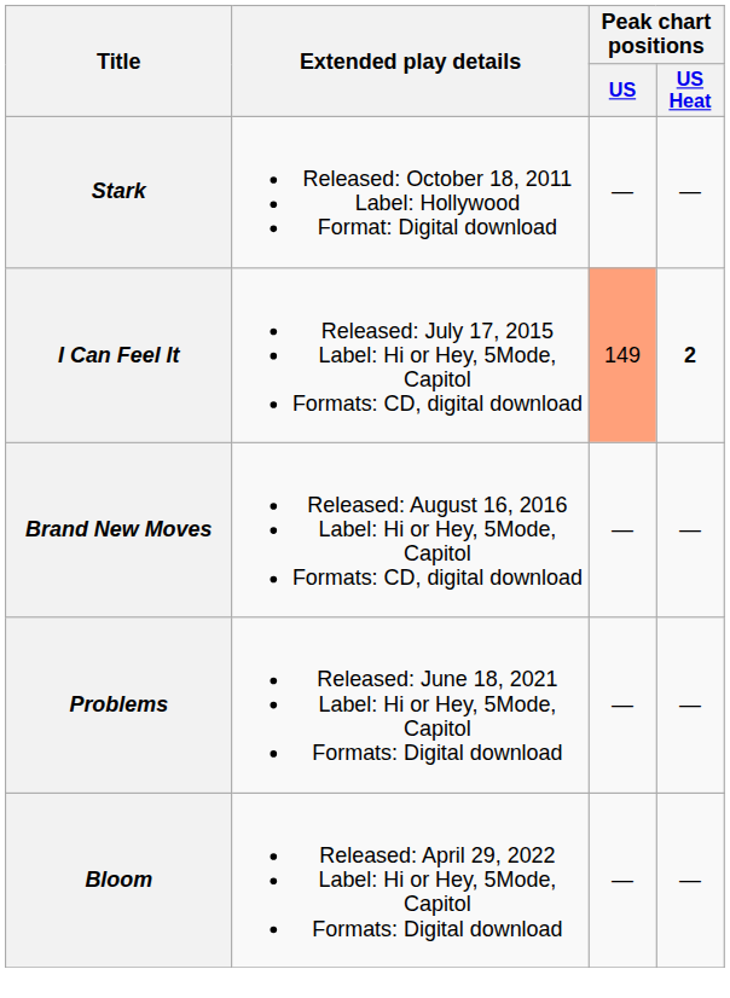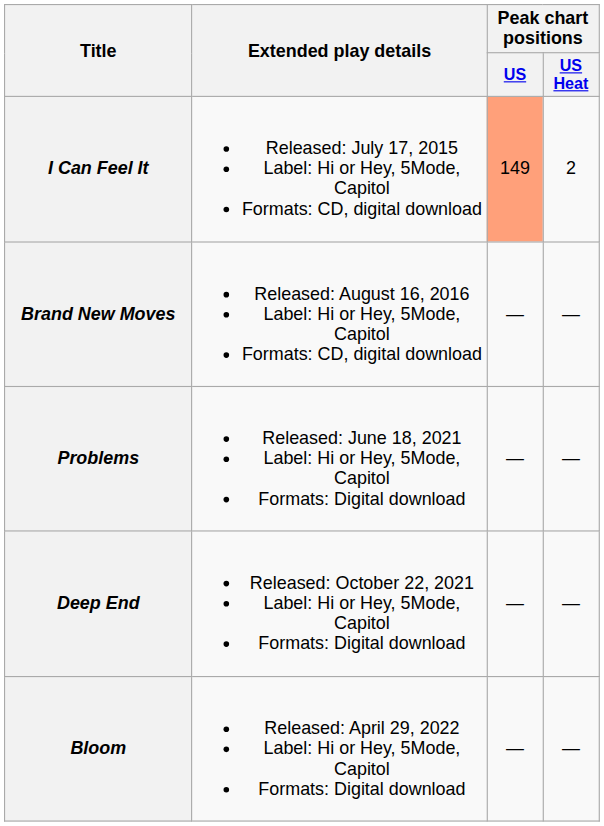 <table class="wikitable plainrowheaders" style="text-align:center;">
 <tr>
 <th scope="col" rowspan="2" style="width:10em;">Title</th>
 <th scope="col" rowspan="2" style="width:16em;">Extended play details</th>
 <th scope="col" colspan="2">Peak chart positions</th>
 </tr>
 <tr>
 <th scope="col" style="width:3em;font-size:90%;"><a href='#'>US</a><br></th>
 <th scope="col" style="width:3em;font-size:90%;"><a href='#'>US Heat</a><br></th>
 </tr>
 <tr>
-<th scope="row"><em>Stark</em> <br> </th>
-<td><br><ul><li>Released: October 18, 2011</li><li>Label: Hollywood</li><li>Format: Digital download</li></ul></td>
-<td>—</td>
-<td>—</td>
-</tr>
-<tr>
 <th scope="row"><em>I Can Feel It</em></th>
 <td><br><ul><li>Released: July 17, 2015</li><li>Label: Hi or Hey, 5Mode, Capitol</li><li>Formats: CD, digital download</li></ul></td>
 <td style="background: lightsalmon;">149</td>
-<td><strong>2</strong></td>
+<td>2</td>
 </tr>
 <tr>
 <th scope="row"><em>Brand New Moves</em></th>
 <td><br><ul><li>Released: August 16, 2016</li><li>Label: Hi or Hey, 5Mode, Capitol</li><li>Formats: CD, digital download</li></ul></td>
 <td>—</td>
 <td>—</td>
 </tr>
 <tr>
 <th scope="row"><em>Problems</em></th>
 <td><br><ul><li>Released: June 18, 2021</li><li>Label: Hi or Hey, 5Mode, Capitol</li><li>Formats: Digital download</li></ul></td>
 <td>—</td>
 <td>—</td>
 </tr>
 <tr>
+<th scope="row"><em>Deep End</em></th>
+<td><br><ul><li>Released: October 22, 2021</li><li>Label: Hi or Hey, 5Mode, Capitol</li><li>Formats: Digital download</li></ul></td>
+<td>—</td>
+<td>—</td>
+</tr>
+<tr>
 <th scope="row"><em>Bloom</em></th>
 <td><br><ul><li>Released: April 29, 2022</li><li>Label: Hi or Hey, 5Mode, Capitol</li><li>Formats: Digital download</li></ul></td>
 <td>—</td>
 <td>—</td>
 </tr>
 </table>
